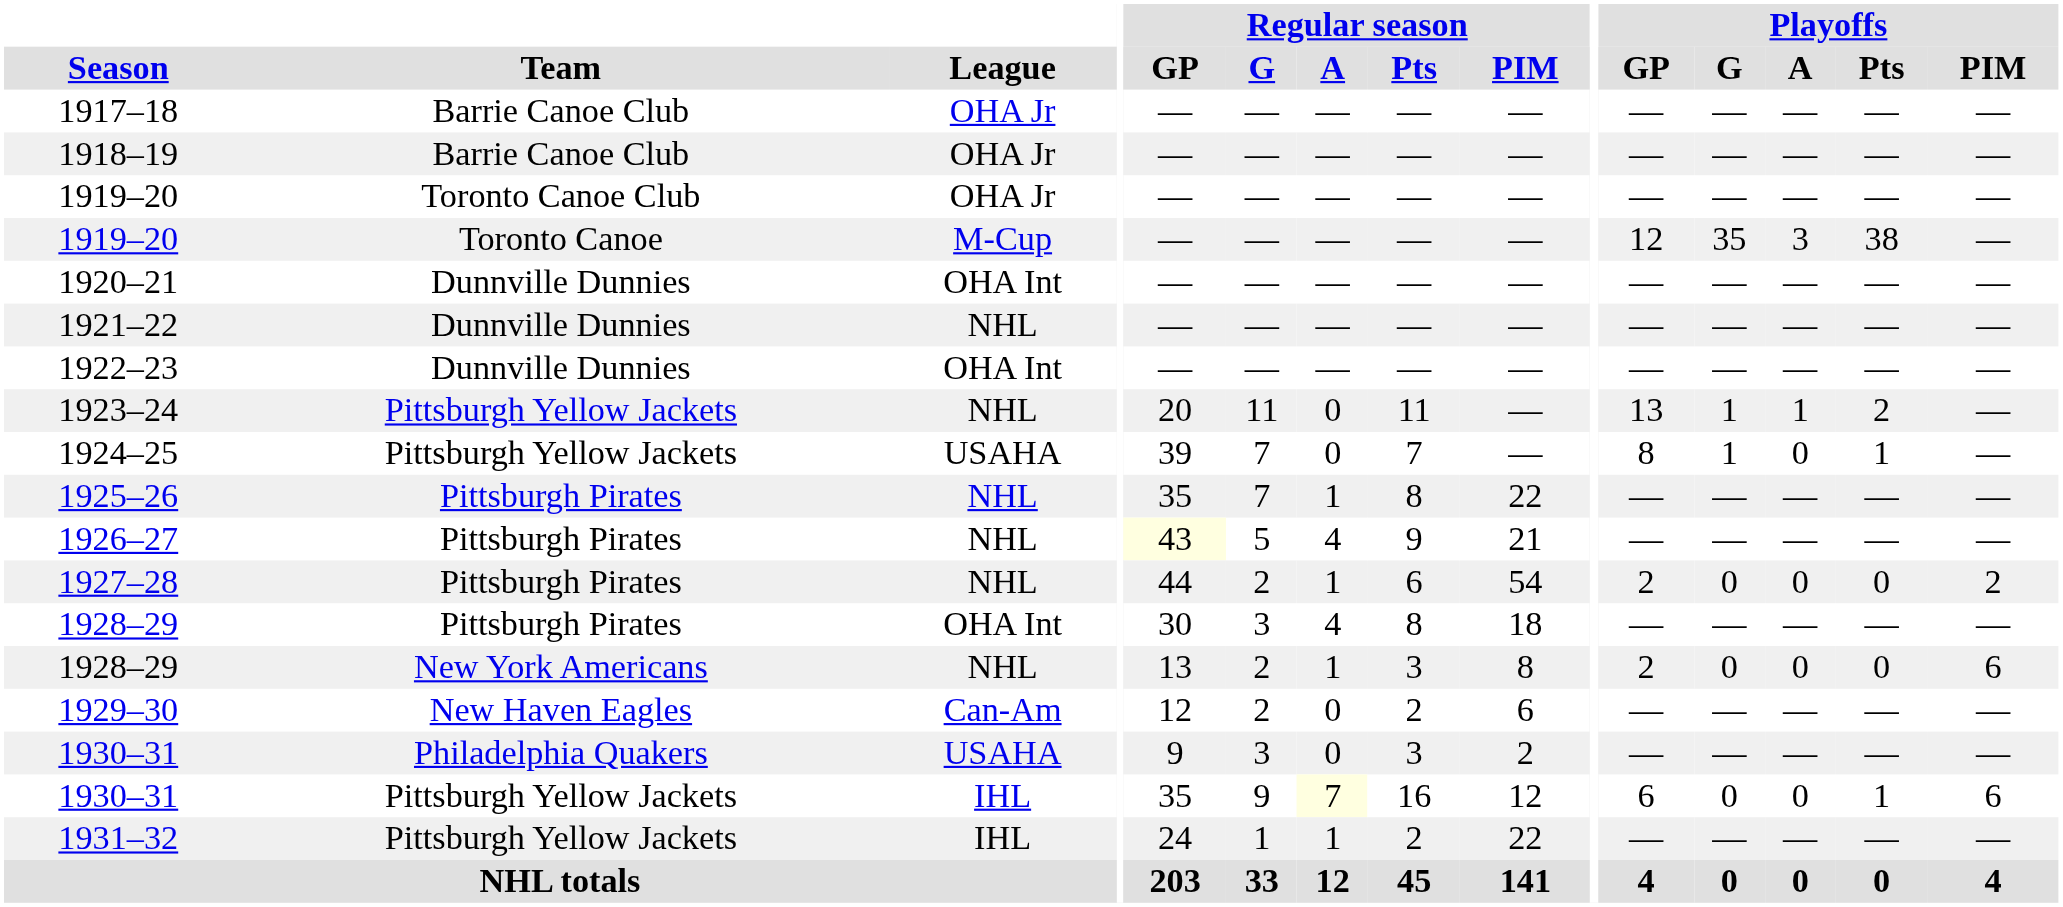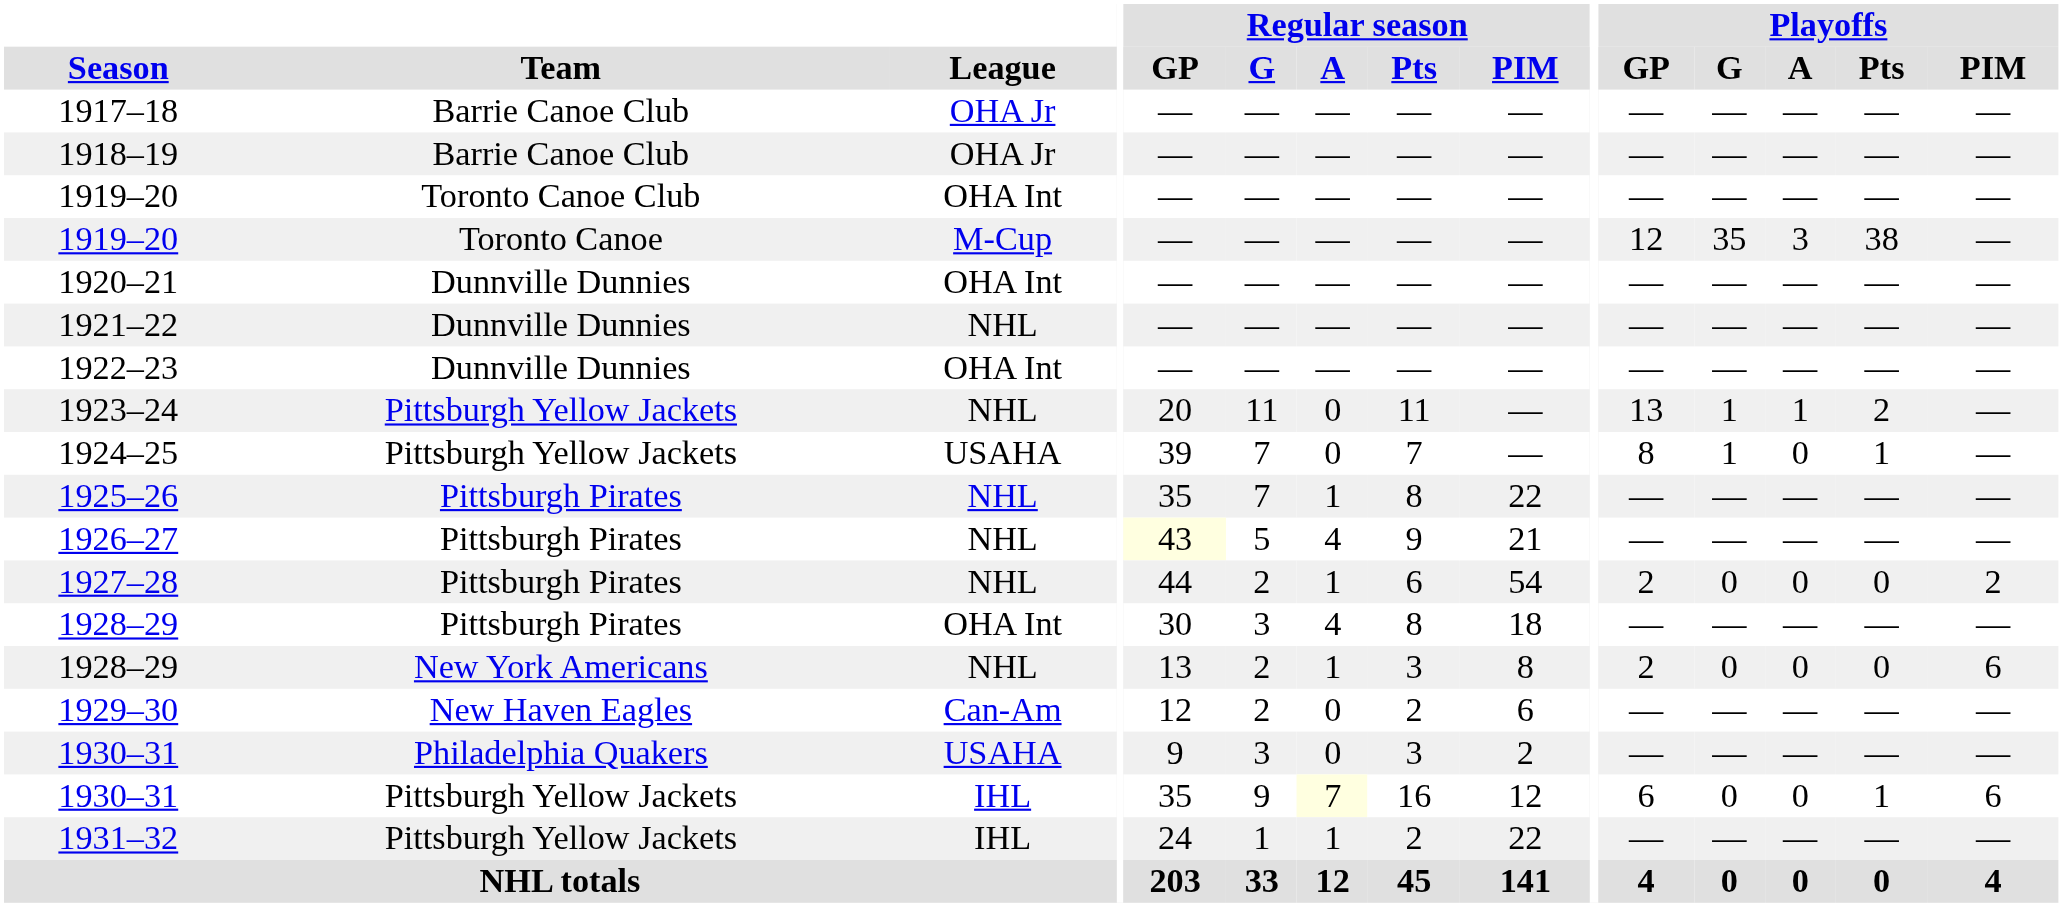 <table border="0" cellpadding="1" cellspacing="0" style="text-align:center; width:60em">
 <tr bgcolor="#e0e0e0">
 <th colspan="3" bgcolor="#ffffff"></th>
 <th rowspan="100" bgcolor="#ffffff"></th>
 <th colspan="5"><a href='#'>Regular season</a></th>
 <th rowspan="100" bgcolor="#ffffff"></th>
 <th colspan="5"><a href='#'>Playoffs</a></th>
 </tr>
 <tr bgcolor="#e0e0e0">
 <th><a href='#'>Season</a></th>
 <th>Team</th>
 <th>League</th>
 <th>GP</th>
 <th><a href='#'>G</a></th>
 <th><a href='#'>A</a></th>
 <th><a href='#'>Pts</a></th>
 <th><a href='#'>PIM</a></th>
 <th>GP</th>
 <th>G</th>
 <th>A</th>
 <th>Pts</th>
 <th>PIM</th>
 </tr>
 <tr>
 <td>1917–18</td>
 <td>Barrie Canoe Club</td>
 <td><a href='#'>OHA Jr</a></td>
 <td>—</td>
 <td>—</td>
 <td>—</td>
 <td>—</td>
 <td>—</td>
 <td>—</td>
 <td>—</td>
 <td>—</td>
 <td>—</td>
 <td>—</td>
 </tr>
 <tr bgcolor="#f0f0f0">
 <td>1918–19</td>
 <td>Barrie Canoe Club</td>
 <td>OHA Jr</td>
 <td>—</td>
 <td>—</td>
 <td>—</td>
 <td>—</td>
 <td>—</td>
 <td>—</td>
 <td>—</td>
 <td>—</td>
 <td>—</td>
 <td>—</td>
 </tr>
 <tr>
 <td>1919–20</td>
 <td>Toronto Canoe Club</td>
-<td>OHA Jr</td>
+<td>OHA Int</td>
 <td>—</td>
 <td>—</td>
 <td>—</td>
 <td>—</td>
 <td>—</td>
 <td>—</td>
 <td>—</td>
 <td>—</td>
 <td>—</td>
 <td>—</td>
 </tr>
 <tr bgcolor="#f0f0f0">
 <td><a href='#'>1919–20</a></td>
 <td>Toronto Canoe</td>
 <td><a href='#'>M-Cup</a></td>
 <td>—</td>
 <td>—</td>
 <td>—</td>
 <td>—</td>
 <td>—</td>
 <td>12</td>
 <td>35</td>
 <td>3</td>
 <td>38</td>
 <td>—</td>
 </tr>
 <tr>
 <td>1920–21</td>
 <td>Dunnville Dunnies</td>
 <td>OHA Int</td>
 <td>—</td>
 <td>—</td>
 <td>—</td>
 <td>—</td>
 <td>—</td>
 <td>—</td>
 <td>—</td>
 <td>—</td>
 <td>—</td>
 <td>—</td>
 </tr>
 <tr bgcolor="#f0f0f0">
 <td>1921–22</td>
 <td>Dunnville Dunnies</td>
 <td>NHL</td>
 <td>—</td>
 <td>—</td>
 <td>—</td>
 <td>—</td>
 <td>—</td>
 <td>—</td>
 <td>—</td>
 <td>—</td>
 <td>—</td>
 <td>—</td>
 </tr>
 <tr>
 <td>1922–23</td>
 <td>Dunnville Dunnies</td>
 <td>OHA Int</td>
 <td>—</td>
 <td>—</td>
 <td>—</td>
 <td>—</td>
 <td>—</td>
 <td>—</td>
 <td>—</td>
 <td>—</td>
 <td>—</td>
 <td>—</td>
 </tr>
 <tr bgcolor="#f0f0f0">
 <td>1923–24</td>
 <td><a href='#'>Pittsburgh Yellow Jackets</a></td>
 <td>NHL</td>
 <td>20</td>
 <td>11</td>
 <td>0</td>
 <td>11</td>
 <td>—</td>
 <td>13</td>
 <td>1</td>
 <td>1</td>
 <td>2</td>
 <td>—</td>
 </tr>
 <tr>
 <td>1924–25</td>
 <td>Pittsburgh Yellow Jackets</td>
 <td>USAHA</td>
 <td>39</td>
 <td>7</td>
 <td>0</td>
 <td>7</td>
 <td>—</td>
 <td>8</td>
 <td>1</td>
 <td>0</td>
 <td>1</td>
 <td>—</td>
 </tr>
 <tr bgcolor="#f0f0f0">
 <td><a href='#'>1925–26</a></td>
 <td><a href='#'>Pittsburgh Pirates</a></td>
 <td><a href='#'>NHL</a></td>
 <td>35</td>
 <td>7</td>
 <td>1</td>
 <td>8</td>
 <td>22</td>
 <td>—</td>
 <td>—</td>
 <td>—</td>
 <td>—</td>
 <td>—</td>
 </tr>
 <tr>
 <td><a href='#'>1926–27</a></td>
 <td>Pittsburgh Pirates</td>
 <td>NHL</td>
 <td style="background: lightyellow;">43</td>
 <td>5</td>
 <td>4</td>
 <td>9</td>
 <td>21</td>
 <td>—</td>
 <td>—</td>
 <td>—</td>
 <td>—</td>
 <td>—</td>
 </tr>
 <tr bgcolor="#f0f0f0">
 <td><a href='#'>1927–28</a></td>
 <td>Pittsburgh Pirates</td>
 <td>NHL</td>
 <td>44</td>
 <td>2</td>
 <td>1</td>
 <td>6</td>
 <td>54</td>
 <td>2</td>
 <td>0</td>
 <td>0</td>
 <td>0</td>
 <td>2</td>
 </tr>
 <tr>
 <td><a href='#'>1928–29</a></td>
 <td>Pittsburgh Pirates</td>
 <td>OHA Int</td>
 <td>30</td>
 <td>3</td>
 <td>4</td>
 <td>8</td>
 <td>18</td>
 <td>—</td>
 <td>—</td>
 <td>—</td>
 <td>—</td>
 <td>—</td>
 </tr>
 <tr bgcolor="#f0f0f0">
 <td>1928–29</td>
 <td><a href='#'>New York Americans</a></td>
 <td>NHL</td>
 <td>13</td>
 <td>2</td>
 <td>1</td>
 <td>3</td>
 <td>8</td>
 <td>2</td>
 <td>0</td>
 <td>0</td>
 <td>0</td>
 <td>6</td>
 </tr>
 <tr>
 <td><a href='#'>1929–30</a></td>
 <td><a href='#'>New Haven Eagles</a></td>
 <td><a href='#'>Can-Am</a></td>
 <td>12</td>
 <td>2</td>
 <td>0</td>
 <td>2</td>
 <td>6</td>
 <td>—</td>
 <td>—</td>
 <td>—</td>
 <td>—</td>
 <td>—</td>
 </tr>
 <tr bgcolor="#f0f0f0">
 <td><a href='#'>1930–31</a></td>
 <td><a href='#'>Philadelphia Quakers</a></td>
 <td><a href='#'>USAHA</a></td>
 <td>9</td>
 <td>3</td>
 <td>0</td>
 <td>3</td>
 <td>2</td>
 <td>—</td>
 <td>—</td>
 <td>—</td>
 <td>—</td>
 <td>—</td>
 </tr>
 <tr>
 <td><a href='#'>1930–31</a></td>
 <td>Pittsburgh Yellow Jackets</td>
 <td><a href='#'>IHL</a></td>
 <td>35</td>
 <td>9</td>
 <td style="background: lightyellow;">7</td>
 <td>16</td>
 <td>12</td>
 <td>6</td>
 <td>0</td>
 <td>0</td>
 <td>1</td>
 <td>6</td>
 </tr>
 <tr bgcolor="#f0f0f0">
 <td><a href='#'>1931–32</a></td>
 <td>Pittsburgh Yellow Jackets</td>
 <td>IHL</td>
 <td>24</td>
 <td>1</td>
 <td>1</td>
 <td>2</td>
 <td>22</td>
 <td>—</td>
 <td>—</td>
 <td>—</td>
 <td>—</td>
 <td>—</td>
 </tr>
 <tr bgcolor="#e0e0e0">
 <th colspan="3">NHL totals</th>
 <th>203</th>
 <th>33</th>
 <th>12</th>
 <th>45</th>
 <th>141</th>
 <th>4</th>
 <th>0</th>
 <th>0</th>
 <th>0</th>
 <th>4</th>
 </tr>
 </table>
